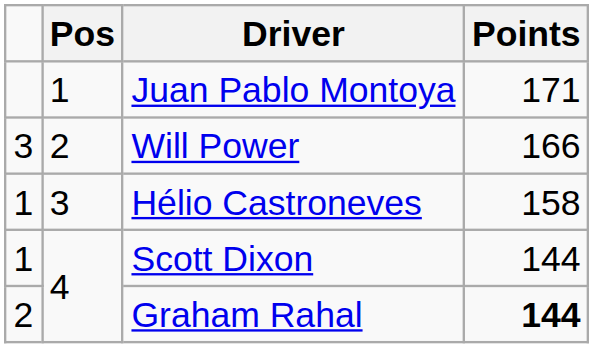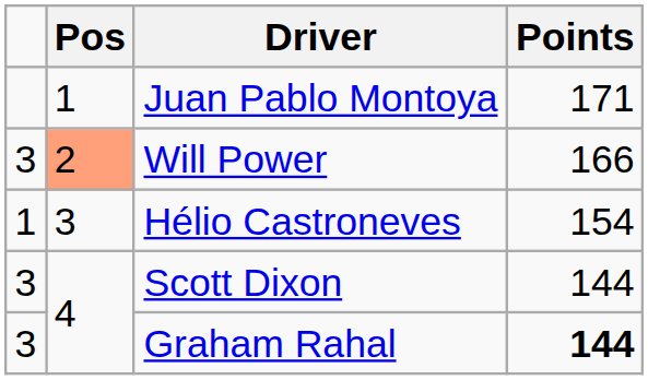 <table class="wikitable" style="font-size: 95%;">
 <tr>
 <td></td>
 <th>Pos</th>
 <th>Driver</th>
 <th>Points</th>
 </tr>
 <tr>
 <td align="left"></td>
 <td>1</td>
 <td> <a href='#'>Juan Pablo Montoya</a></td>
 <td align="right">171</td>
 </tr>
 <tr>
 <td align="left"> 3</td>
-<td>2</td>
+<td style="background: lightsalmon;">2</td>
 <td> <a href='#'>Will Power</a></td>
 <td align="right">166</td>
 </tr>
 <tr>
 <td align="left"> 1</td>
 <td>3</td>
 <td> <a href='#'>Hélio Castroneves</a></td>
-<td align="right">158</td>
+<td align="right">154</td>
 </tr>
 <tr>
-<td align="left"> 1</td>
+<td align="left"> 3</td>
 <td rowspan=2>4</td>
 <td> <a href='#'>Scott Dixon</a></td>
 <td align="right">144</td>
 </tr>
 <tr>
-<td align="left"> 2</td>
+<td align="left"> 3</td>
 <td> <a href='#'>Graham Rahal</a></td>
 <td align="right"><strong>144</strong></td>
 </tr>
 </table>
